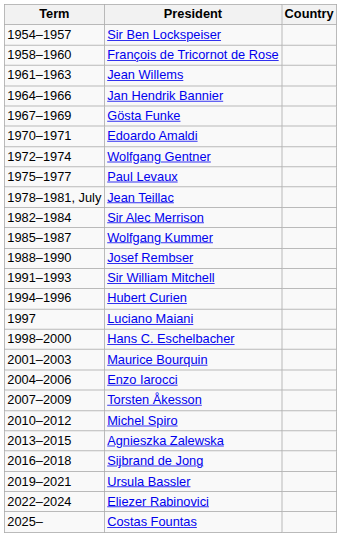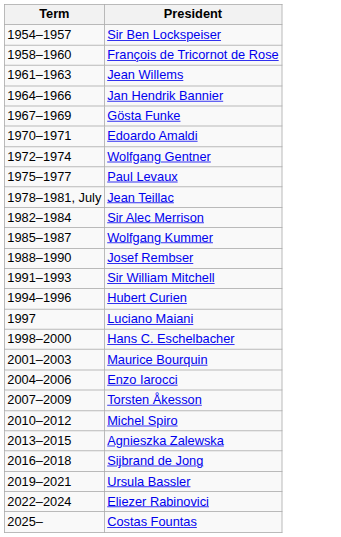 <table class="wikitable sortable">
 <tr>
 <th>Term</th>
 <th>President</th>
-<th>Country</th>
 </tr>
 <tr>
 <td>1954–1957</td>
 <td><a href='#'>Sir Ben Lockspeiser</a></td>
-<td></td>
 </tr>
 <tr>
 <td>1958–1960</td>
 <td><a href='#'>François de Tricornot de Rose</a></td>
-<td></td>
 </tr>
 <tr>
 <td>1961–1963</td>
 <td><a href='#'>Jean Willems</a></td>
-<td></td>
 </tr>
 <tr>
 <td>1964–1966</td>
 <td><a href='#'>Jan Hendrik Bannier</a></td>
-<td></td>
 </tr>
 <tr>
 <td>1967–1969</td>
 <td><a href='#'>Gösta Funke</a></td>
-<td></td>
 </tr>
 <tr>
 <td>1970–1971</td>
 <td><a href='#'>Edoardo Amaldi</a></td>
-<td></td>
 </tr>
 <tr>
 <td>1972–1974</td>
 <td><a href='#'>Wolfgang Gentner</a></td>
-<td></td>
 </tr>
 <tr>
 <td>1975–1977</td>
 <td><a href='#'>Paul Levaux</a></td>
-<td></td>
 </tr>
 <tr>
 <td>1978–1981, July</td>
 <td><a href='#'>Jean Teillac</a></td>
-<td></td>
 </tr>
 <tr>
 <td>1982–1984</td>
 <td><a href='#'>Sir Alec Merrison</a></td>
-<td></td>
 </tr>
 <tr>
 <td>1985–1987</td>
 <td><a href='#'>Wolfgang Kummer</a></td>
-<td></td>
 </tr>
 <tr>
 <td>1988–1990</td>
 <td><a href='#'>Josef Rembser</a></td>
-<td></td>
 </tr>
 <tr>
 <td>1991–1993</td>
 <td><a href='#'>Sir William Mitchell</a></td>
-<td></td>
 </tr>
 <tr>
 <td>1994–1996</td>
 <td><a href='#'>Hubert Curien</a></td>
-<td></td>
 </tr>
 <tr>
 <td>1997</td>
 <td><a href='#'>Luciano Maiani</a></td>
-<td></td>
 </tr>
 <tr>
 <td>1998–2000</td>
 <td><a href='#'>Hans C. Eschelbacher</a></td>
-<td></td>
 </tr>
 <tr>
 <td>2001–2003</td>
 <td><a href='#'>Maurice Bourquin</a></td>
-<td></td>
 </tr>
 <tr>
 <td>2004–2006</td>
 <td><a href='#'>Enzo Iarocci</a></td>
-<td></td>
 </tr>
 <tr>
 <td>2007–2009</td>
 <td><a href='#'>Torsten Åkesson</a></td>
-<td></td>
 </tr>
 <tr>
 <td>2010–2012</td>
 <td><a href='#'>Michel Spiro</a></td>
-<td></td>
 </tr>
 <tr>
 <td>2013–2015</td>
 <td><a href='#'>Agnieszka Zalewska</a></td>
-<td></td>
 </tr>
 <tr>
 <td>2016–2018</td>
 <td><a href='#'>Sijbrand de Jong</a></td>
-<td></td>
 </tr>
 <tr>
 <td>2019–2021</td>
 <td><a href='#'>Ursula Bassler</a></td>
-<td></td>
 </tr>
 <tr>
 <td>2022–2024</td>
 <td><a href='#'>Eliezer Rabinovici</a></td>
-<td></td>
 </tr>
 <tr>
 <td>2025–</td>
 <td><a href='#'>Costas Fountas</a></td>
-<td></td>
 </tr>
 </table>
